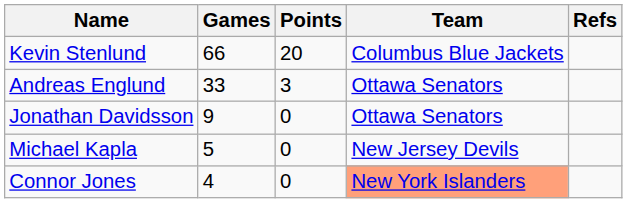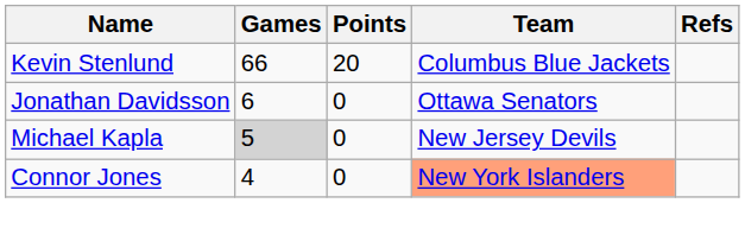 <table class="wikitable">
 <tr>
 <th scope="col">Name</th>
 <th scope="col">Games</th>
 <th scope="col">Points</th>
 <th scope="col">Team</th>
 <th scope="col">Refs</th>
 </tr>
 <tr>
 <td><a href='#'>Kevin Stenlund</a></td>
 <td>66</td>
 <td>20</td>
 <td><a href='#'>Columbus Blue Jackets</a></td>
 <td></td>
 </tr>
 <tr>
-<td><a href='#'>Andreas Englund</a></td>
-<td>33</td>
-<td>3</td>
-<td><a href='#'>Ottawa Senators</a></td>
-<td></td>
-</tr>
-<tr>
 <td><a href='#'>Jonathan Davidsson</a></td>
-<td>9</td>
+<td>6</td>
 <td>0</td>
 <td><a href='#'>Ottawa Senators</a></td>
 <td></td>
 </tr>
 <tr>
 <td><a href='#'>Michael Kapla</a></td>
-<td>5</td>
+<td style="background: lightgrey;">5</td>
 <td>0</td>
 <td><a href='#'>New Jersey Devils</a></td>
 <td></td>
 </tr>
 <tr>
 <td><a href='#'>Connor Jones</a></td>
 <td>4</td>
 <td>0</td>
 <td style="background: lightsalmon;"><a href='#'>New York Islanders</a></td>
 <td></td>
 </tr>
 </table>
